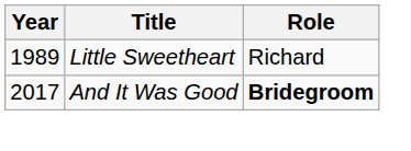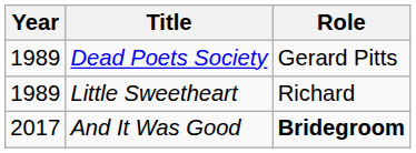 <table class="wikitable sortable">
 <tr>
 <th>Year</th>
 <th>Title</th>
 <th>Role</th>
+</tr>
+<tr>
+<td>1989</td>
+<td><em><a href='#'>Dead Poets Society</a></em></td>
+<td>Gerard Pitts</td>
 </tr>
 <tr>
 <td>1989</td>
 <td><em>Little Sweetheart</em></td>
 <td>Richard</td>
 </tr>
 <tr>
 <td>2017</td>
 <td><em>And It Was Good</em></td>
 <td><strong>Bridegroom</strong></td>
 </tr>
 </table>
